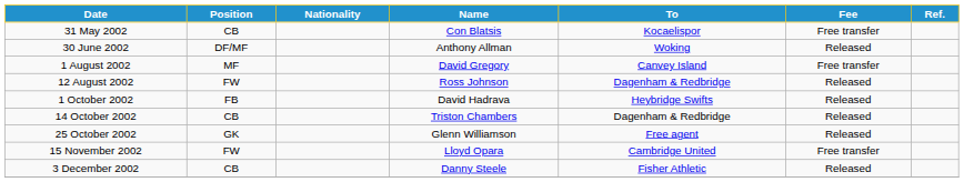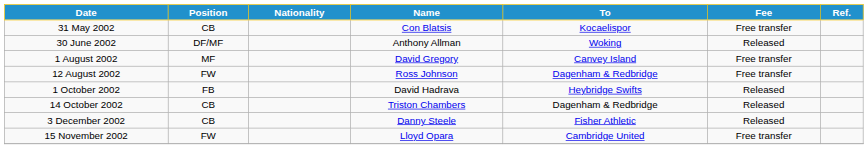 <table class="wikitable" style="text-align:center; font-size:90%; width:100%;">
 <tr>
 <th style="background:#2191CC; color:white; border:1px solid #F7C408; text-align:center;">Date</th>
 <th style="background:#2191CC; color:white; border:1px solid #F7C408; text-align:center;">Position</th>
 <th style="background:#2191CC; color:white; border:1px solid #F7C408; text-align:center;">Nationality</th>
 <th style="background:#2191CC; color:white; border:1px solid #F7C408; text-align:center;">Name</th>
 <th style="background:#2191CC; color:white; border:1px solid #F7C408; text-align:center;">To</th>
 <th style="background:#2191CC; color:white; border:1px solid #F7C408; text-align:center;">Fee</th>
 <th style="background:#2191CC; color:white; border:1px solid #F7C408; text-align:center;">Ref.</th>
 </tr>
 <tr>
 <td>31 May 2002</td>
 <td>CB</td>
 <td></td>
 <td><a href='#'>Con Blatsis</a></td>
 <td> <a href='#'>Kocaelispor</a></td>
 <td>Free transfer</td>
 <td></td>
 </tr>
 <tr>
 <td>30 June 2002</td>
 <td>DF/MF</td>
 <td></td>
 <td>Anthony Allman</td>
 <td> <a href='#'>Woking</a></td>
 <td>Released</td>
 <td></td>
 </tr>
 <tr>
 <td>1 August 2002</td>
 <td>MF</td>
 <td></td>
 <td><a href='#'>David Gregory</a></td>
 <td> <a href='#'>Canvey Island</a></td>
 <td>Free transfer</td>
 <td></td>
 </tr>
 <tr>
 <td>12 August 2002</td>
 <td>FW</td>
 <td></td>
 <td><a href='#'>Ross Johnson</a></td>
 <td> <a href='#'>Dagenham & Redbridge</a></td>
-<td>Released</td>
+<td>Free transfer</td>
 <td></td>
 </tr>
 <tr>
 <td>1 October 2002</td>
 <td>FB</td>
 <td></td>
 <td>David Hadrava</td>
 <td> <a href='#'>Heybridge Swifts</a></td>
 <td>Released</td>
 <td></td>
 </tr>
 <tr>
 <td>14 October 2002</td>
 <td>CB</td>
 <td></td>
 <td><a href='#'>Triston Chambers</a></td>
 <td> Dagenham & Redbridge</td>
 <td>Released</td>
 <td></td>
 </tr>
 <tr>
-<td>25 October 2002</td>
-<td>GK</td>
+<td>3 December 2002</td>
+<td>CB</td>
 <td></td>
-<td>Glenn Williamson</td>
-<td><a href='#'>Free agent</a></td>
+<td><a href='#'>Danny Steele</a></td>
+<td> <a href='#'>Fisher Athletic</a></td>
 <td>Released</td>
 <td></td>
 </tr>
 <tr>
 <td>15 November 2002</td>
 <td>FW</td>
 <td></td>
 <td><a href='#'>Lloyd Opara</a></td>
 <td> <a href='#'>Cambridge United</a></td>
 <td>Free transfer</td>
 <td></td>
 </tr>
 <tr>
-<td>3 December 2002</td>
-<td>CB</td>
-<td></td>
-<td><a href='#'>Danny Steele</a></td>
-<td> <a href='#'>Fisher Athletic</a></td>
-<td>Released</td>
-<td></td>
-</tr>
-<tr>
 </tr>
 </table>
